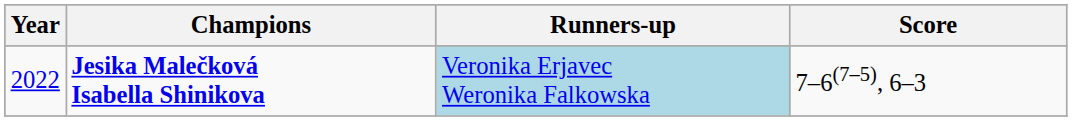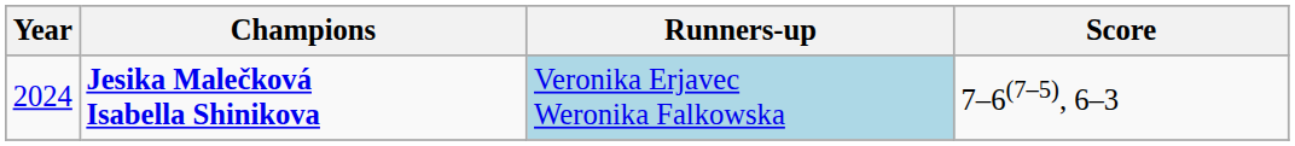 <table class="wikitable" style="font-size:90%">
 <tr>
 <th>Year</th>
 <th width="210">Champions</th>
 <th width="200">Runners-up</th>
 <th width="155">Score</th>
 </tr>
 <tr>
-<td><a href='#'>2022</a></td>
+<td><a href='#'>2024</a></td>
 <td> <strong><a href='#'>Jesika Malečková</a></strong> <br>  <strong><a href='#'>Isabella Shinikova</a></strong></td>
 <td style="background: lightblue;"> <a href='#'>Veronika Erjavec</a> <br>  <a href='#'>Weronika Falkowska</a></td>
 <td>7–6<sup>(7–5)</sup>, 6–3</td>
 </tr>
 </table>
